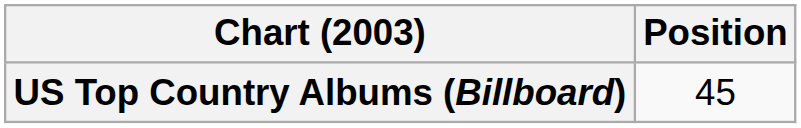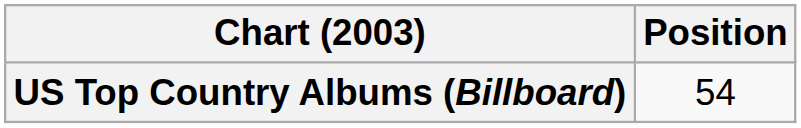 <table class="wikitable plainrowheaders" style="text-align:center">
 <tr>
 <th scope="col">Chart (2003)</th>
 <th scope="col">Position</th>
 </tr>
 <tr>
 <th scope="row">US Top Country Albums (<em>Billboard</em>)</th>
-<td>45</td>
+<td>54</td>
 </tr>
 </table>
